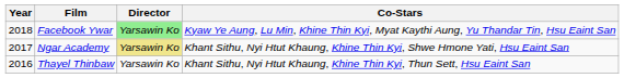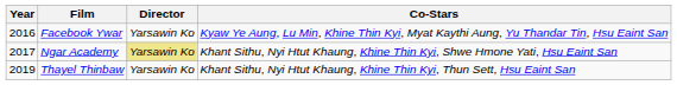 <table class="wikitable sortable" style="margin:auto">
 <tr>
 <th>Year</th>
 <th>Film</th>
 <th>Director</th>
 <th>Co-Stars</th>
 </tr>
 <tr>
-<td>2018</td>
+<td>2016</td>
 <td><em><a href='#'>Facebook Ywar</a></em></td>
-<td style="background: lightgreen;"><em>Yarsawin Ko</em></td>
+<td><em>Yarsawin Ko</em></td>
 <td><em><a href='#'>Kyaw Ye Aung</a></em>, <em><a href='#'>Lu Min</a></em>, <em><a href='#'>Khine Thin Kyi</a></em>, <em>Myat Kaythi Aung</em>, <em><a href='#'>Yu Thandar Tin</a></em>, <em><a href='#'>Hsu Eaint San</a></em></td>
 </tr>
 <tr>
 <td>2017</td>
 <td><em><a href='#'>Ngar Academy</a></em></td>
 <td style="background: khaki;"><em>Yarsawin Ko</em></td>
 <td><em>Khant Sithu</em>, <em>Nyi Htut Khaung</em>, <em><a href='#'>Khine Thin Kyi</a></em>, <em>Shwe Hmone Yati</em>, <em><a href='#'>Hsu Eaint San</a></em></td>
 </tr>
 <tr>
-<td>2016</td>
+<td>2019</td>
 <td><em><a href='#'>Thayel Thinbaw</a></em></td>
 <td><em>Yarsawin Ko</em></td>
 <td><em>Khant Sithu</em>, <em>Nyi Htut Khaung</em>, <em><a href='#'>Khine Thin Kyi</a></em>, <em>Thun Sett</em>, <em><a href='#'>Hsu Eaint San</a></em></td>
 </tr>
 </table>
